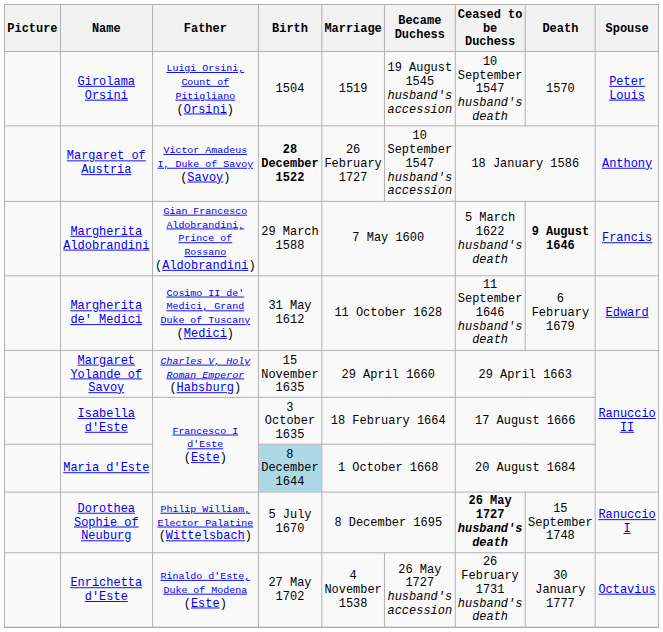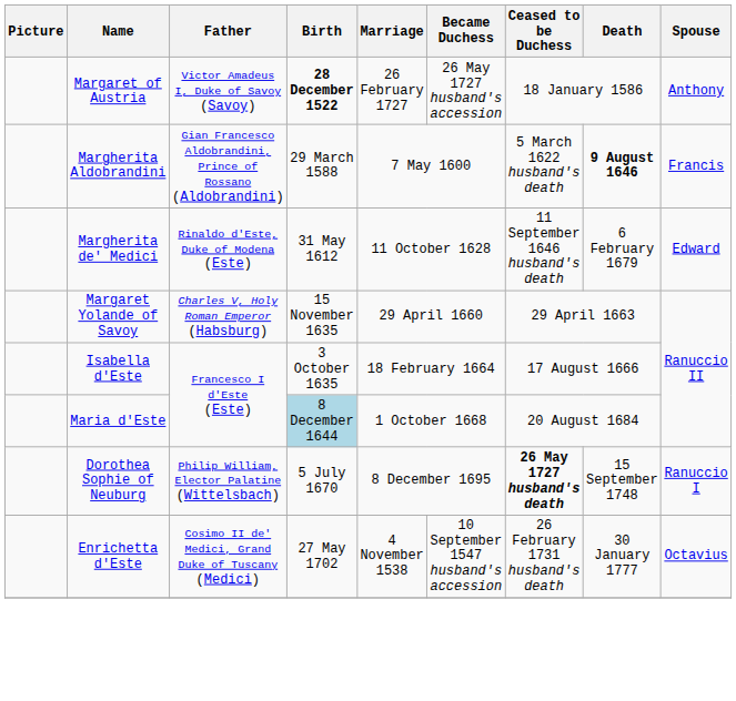 <table width=95% class="wikitable">
 <tr>
 <th width = "8%">Picture</th>
 <th width = "10%">Name</th>
 <th width = "9%">Father</th>
 <th width = "10%">Birth</th>
 <th width = "9%">Marriage</th>
 <th width = "9%">Became Duchess</th>
 <th width = "9%">Ceased to be Duchess</th>
 <th width = "9%">Death</th>
 <th width = "7%">Spouse</th>
 </tr>
 <tr>
 <td align="center"></td>
-<td align="center"><a href='#'>Girolama Orsini</a></td>
-<td align="center"><small><a href='#'>Luigi Orsini, Count of Pitigliano</a></small><br>(<a href='#'>Orsini</a>)</td>
-<td align="center">1504</td>
-<td align="center">1519</td>
-<td align="center">19 August 1545<br><em>husband's accession</em></td>
-<td align="center">10 September 1547<br><em>husband's death</em></td>
-<td align="center">1570</td>
-<td align="center"><a href='#'>Peter Louis</a></td>
-</tr>
-<tr>
-<td align="center"></td>
 <td align="center"><a href='#'>Margaret of Austria</a></td>
 <td align="center"><small><a href='#'>Victor Amadeus I, Duke of Savoy</a></small><br>(<a href='#'>Savoy</a>)</td>
 <td align="center"><strong>28 December 1522</strong></td>
 <td align="center">26 February 1727</td>
-<td align="center">10 September 1547<br><em>husband's accession</em></td>
+<td align="center">26 May 1727<br><em>husband's accession</em></td>
 <td align="center" colspan="2">18 January 1586</td>
 <td align="center"><a href='#'>Anthony</a></td>
 </tr>
 <tr>
 <td align="center"></td>
 <td align="center"><a href='#'>Margherita Aldobrandini</a></td>
 <td align="center"><small><a href='#'>Gian Francesco Aldobrandini, Prince of Rossano</a></small><br>(<a href='#'>Aldobrandini</a>)</td>
 <td align="center">29 March 1588</td>
 <td align="center" colspan="2">7 May 1600</td>
 <td align="center">5 March 1622<br><em>husband's death</em></td>
 <td align="center"><strong>9 August 1646</strong></td>
 <td align="center"><a href='#'>Francis</a></td>
 </tr>
 <tr>
 <td align="center"></td>
 <td align="center"><a href='#'>Margherita de' Medici</a></td>
-<td align="center"><small><a href='#'>Cosimo II de' Medici, Grand Duke of Tuscany</a></small><br>(<a href='#'>Medici</a>)</td>
+<td align="center"><small><a href='#'>Rinaldo d'Este, Duke of Modena</a></small><br>(<a href='#'>Este</a>)</td>
 <td align="center">31 May 1612</td>
 <td align="center" colspan="2">11 October 1628</td>
 <td align="center">11 September 1646<br><em>husband's death</em></td>
 <td align="center">6 February 1679</td>
 <td align="center"><a href='#'>Edward</a></td>
 </tr>
 <tr>
 <td align="center"></td>
 <td align="center"><a href='#'>Margaret Yolande of Savoy</a></td>
 <td align="center"><small><em><a href='#'>Charles V, Holy Roman Emperor</a></em></small><br>(<a href='#'>Habsburg</a>)</td>
 <td align="center">15 November 1635</td>
 <td align="center" colspan="2">29 April 1660</td>
 <td align="center" colspan="2">29 April 1663</td>
 <td align="center" rowspan="3"><a href='#'>Ranuccio II</a></td>
 </tr>
 <tr>
 <td align="center"></td>
 <td align="center"><a href='#'>Isabella d'Este</a></td>
 <td align="center" rowspan="2"><small><a href='#'>Francesco I d'Este</a></small><br>(<a href='#'>Este</a>)</td>
 <td align="center">3 October 1635</td>
 <td align="center" colspan="2">18 February 1664</td>
 <td align="center" colspan="2">17 August 1666</td>
 </tr>
 <tr>
 <td align="center"></td>
 <td align="center"><a href='#'>Maria d'Este</a></td>
 <td align="center" style="background: lightblue;">8 December 1644</td>
 <td align="center" colspan="2">1 October 1668</td>
 <td align="center" colspan="2">20 August 1684</td>
 </tr>
 <tr>
 <td align="center"></td>
 <td align="center"><a href='#'>Dorothea Sophie of Neuburg</a></td>
 <td align="center"><small><a href='#'>Philip William, Elector Palatine</a></small><br>(<a href='#'>Wittelsbach</a>)</td>
 <td align="center">5 July 1670</td>
 <td align="center" colspan="2">8 December 1695</td>
 <td align="center"><strong>26 May 1727<br><em>husband's death</em></strong></td>
 <td align="center">15 September 1748</td>
 <td align="center"><a href='#'>Ranuccio I</a></td>
 </tr>
 <tr>
 <td align="center"></td>
 <td align="center"><a href='#'>Enrichetta d'Este</a></td>
-<td align="center"><small><a href='#'>Rinaldo d'Este, Duke of Modena</a></small><br>(<a href='#'>Este</a>)</td>
+<td align="center"><small><a href='#'>Cosimo II de' Medici, Grand Duke of Tuscany</a></small><br>(<a href='#'>Medici</a>)</td>
 <td align="center">27 May 1702</td>
 <td align="center">4 November 1538</td>
-<td align="center">26 May 1727<br><em>husband's accession</em></td>
+<td align="center">10 September 1547<br><em>husband's accession</em></td>
 <td align="center">26 February 1731<br><em>husband's death</em></td>
 <td align="center">30 January 1777</td>
 <td align="center"><a href='#'>Octavius</a></td>
 </tr>
 <tr>
 </tr>
 </table>
